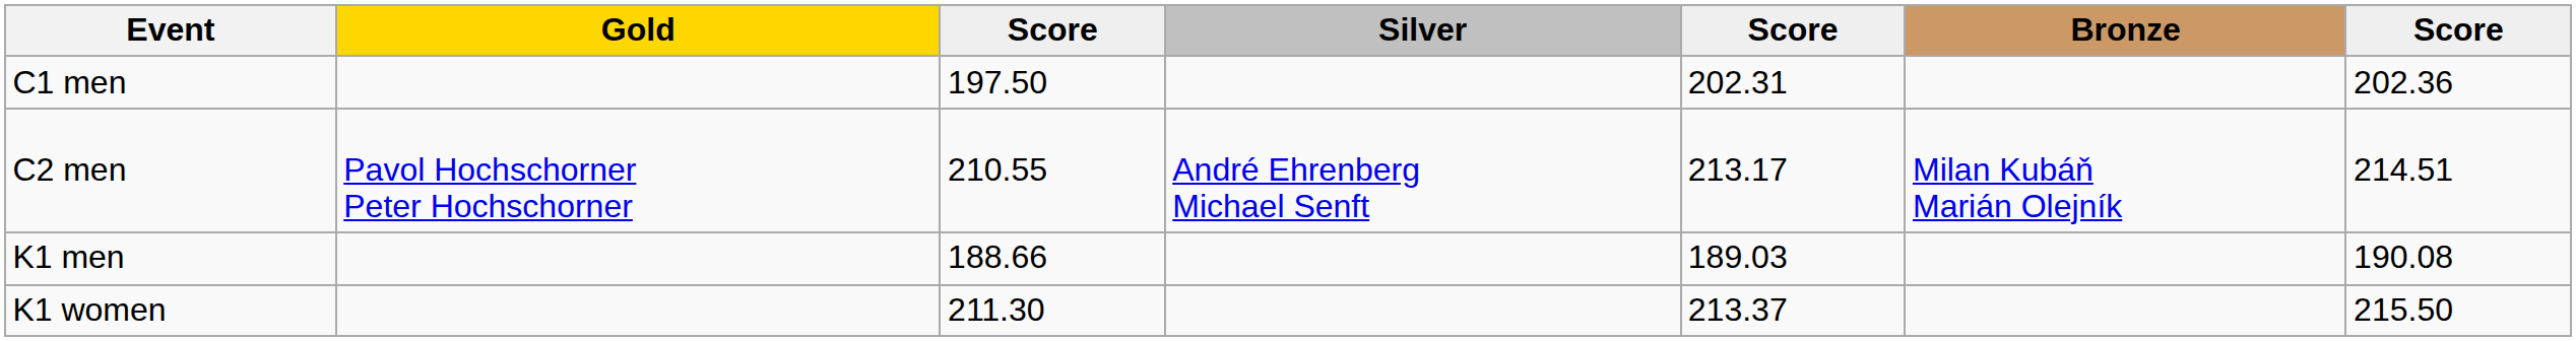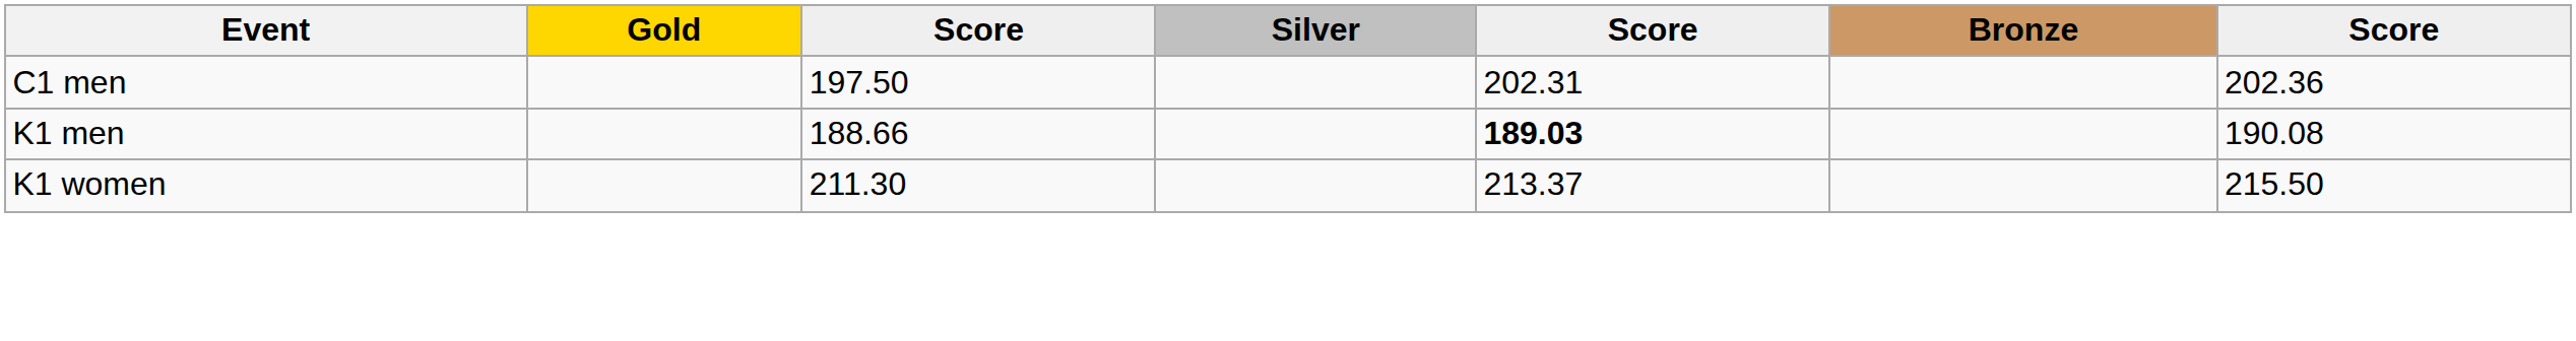 <table class="wikitable" width=100%>
 <tr>
 <th>Event</th>
 <td align=center bgcolor="gold"><strong>Gold</strong></td>
 <td align=center bgcolor="EFEFEF"><strong>Score</strong></td>
 <td align=center bgcolor="silver"><strong>Silver</strong></td>
 <td align=center bgcolor="EFEFEF"><strong>Score</strong></td>
 <td align=center bgcolor="CC9966"><strong>Bronze</strong></td>
 <td align=center bgcolor="EFEFEF"><strong>Score</strong></td>
 </tr>
 <tr>
 <td>C1 men</td>
 <td></td>
 <td>197.50</td>
 <td></td>
 <td>202.31</td>
 <td></td>
 <td>202.36</td>
 </tr>
 <tr>
-<td>C2 men</td>
-<td><br><a href='#'>Pavol Hochschorner</a><br><a href='#'>Peter Hochschorner</a></td>
-<td>210.55</td>
-<td><br><a href='#'>André Ehrenberg</a><br><a href='#'>Michael Senft</a></td>
-<td>213.17</td>
-<td><br><a href='#'>Milan Kubáň</a><br><a href='#'>Marián Olejník</a></td>
-<td>214.51</td>
-</tr>
-<tr>
 <td>K1 men</td>
 <td></td>
 <td>188.66</td>
 <td></td>
-<td>189.03</td>
+<td><strong>189.03</strong></td>
 <td></td>
 <td>190.08</td>
 </tr>
 <tr>
 <td>K1 women</td>
 <td></td>
 <td>211.30</td>
 <td></td>
 <td>213.37</td>
 <td></td>
 <td>215.50</td>
 </tr>
 </table>
